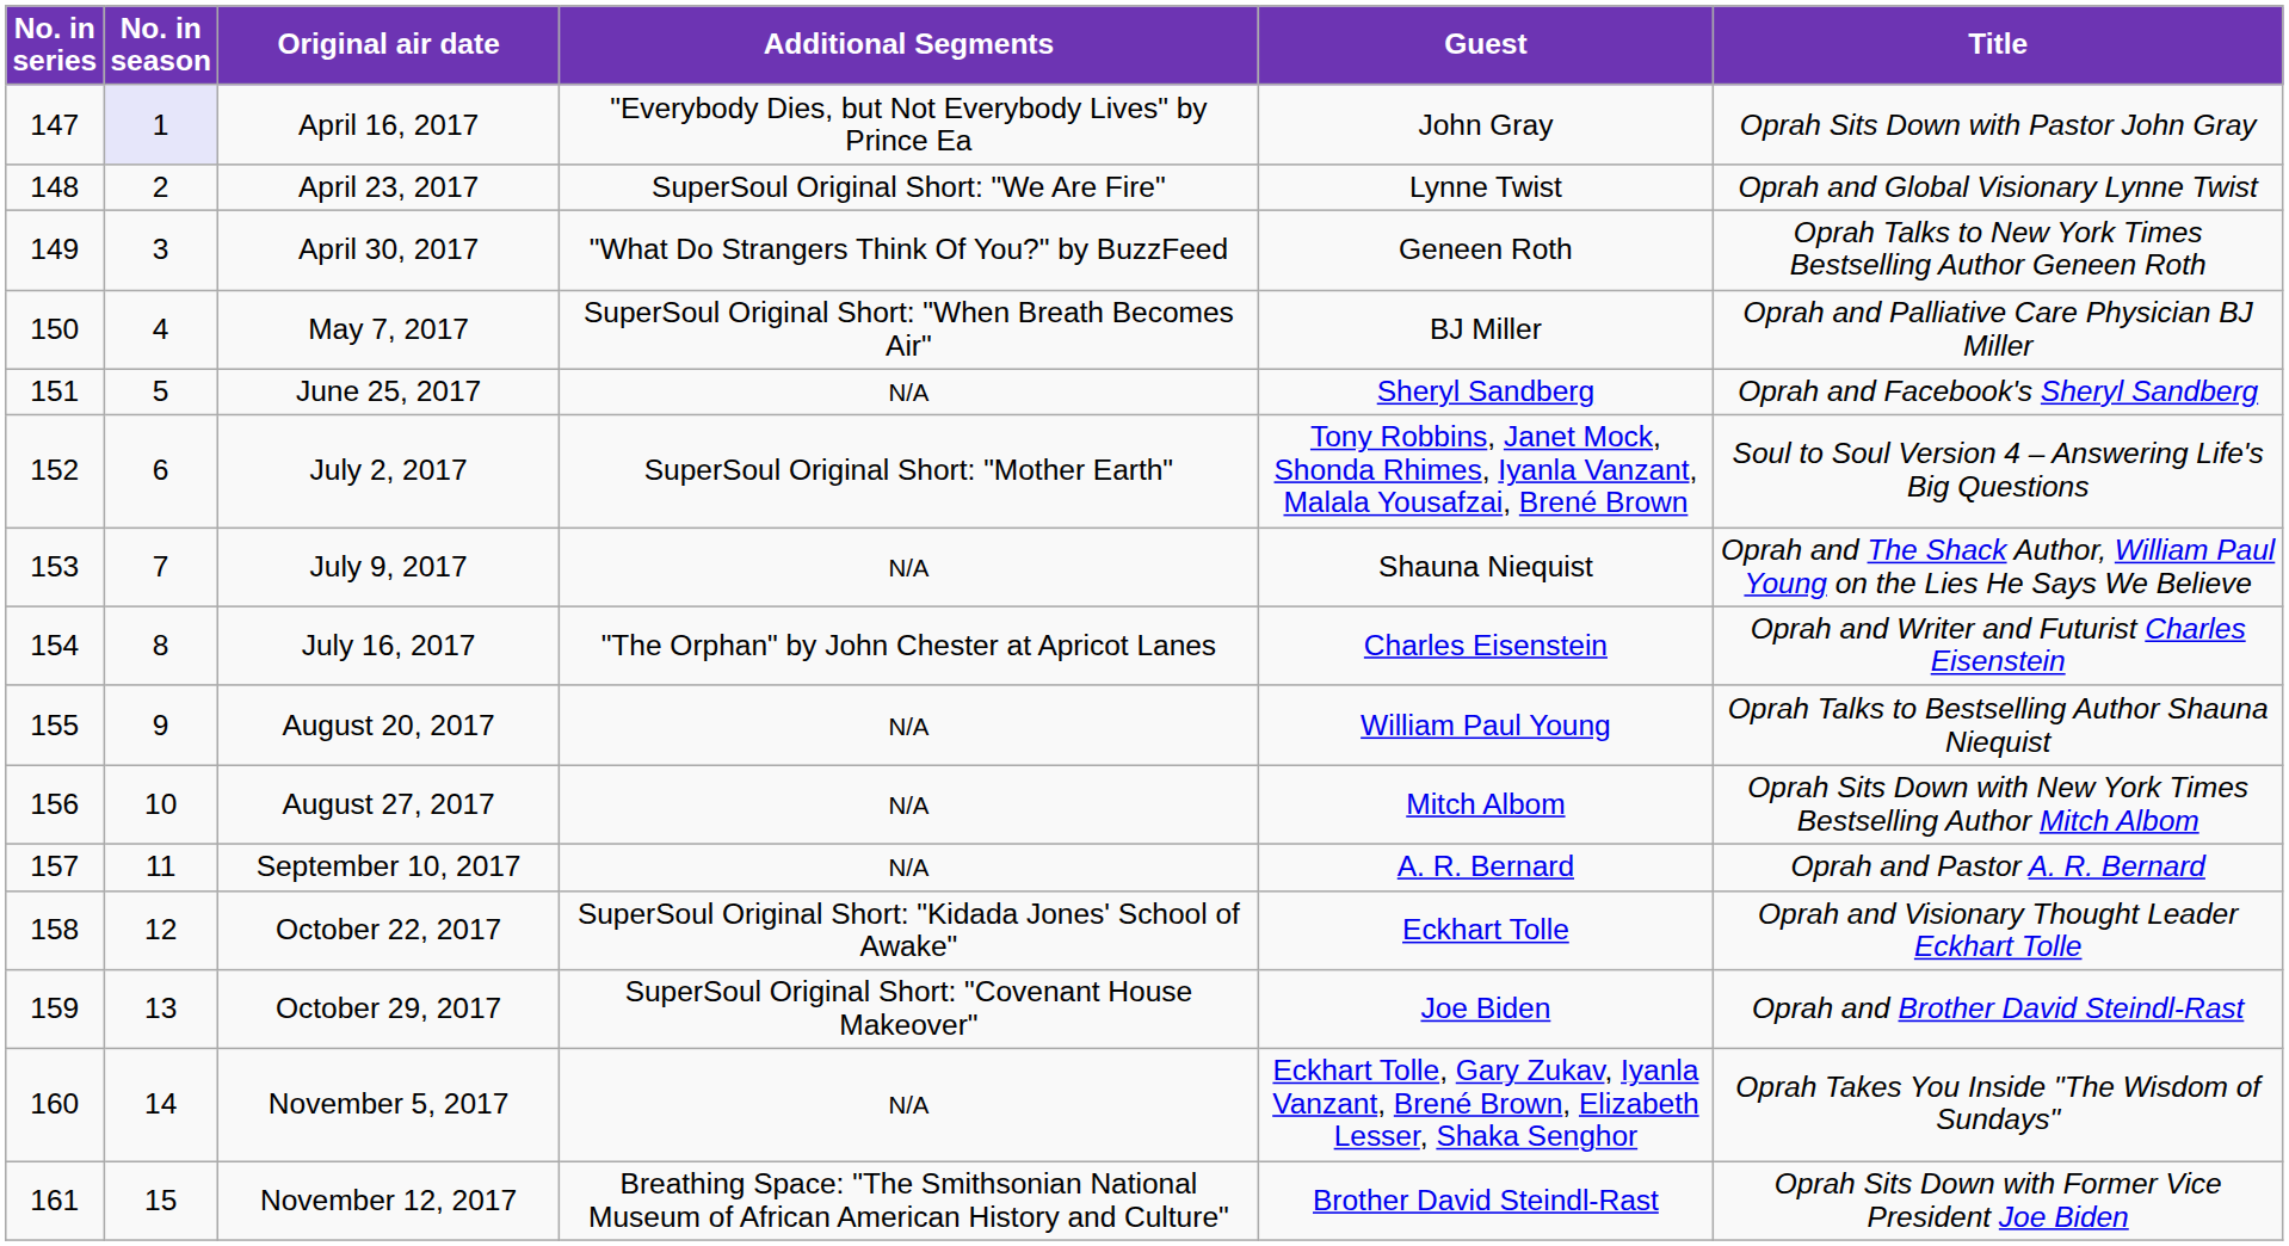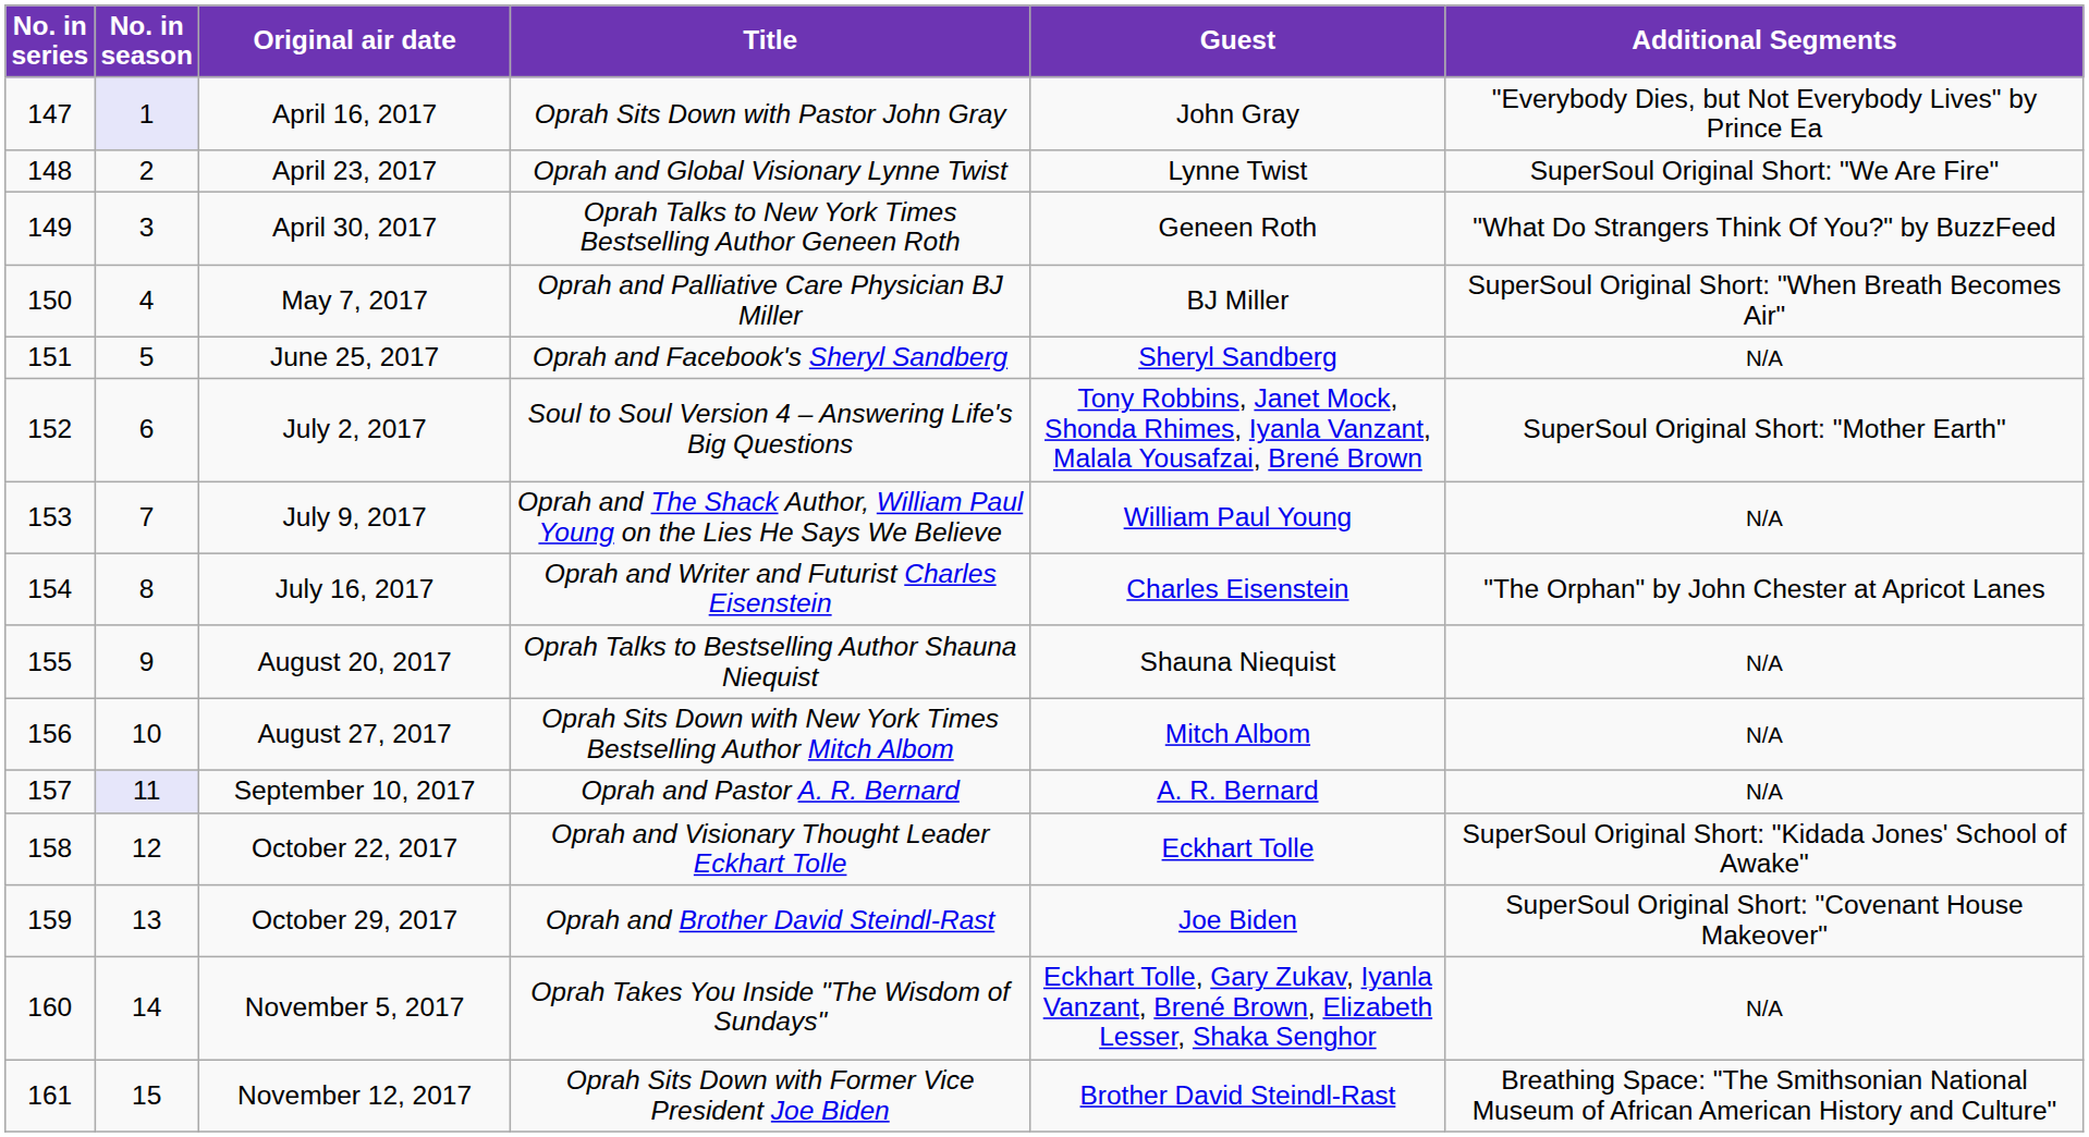 <table class="wikitable plainrowheaders" style="text-align:center;">
 <tr>
 <th scope="col" style="background-color: #6D34B3; color: #FFFFFF;" width=4%>No. in<br>series</th>
 <th scope="col" style="background-color: #6D34B3; color: #FFFFFF;" width=4%>No. in<br>season</th>
 <th scope="col" style="background-color: #6D34B3; color: #FFFFFF;" width=15%>Original air date</th>
+<th scope="col" style="background-color: #6D34B3; color: #FFFFFF;" width=25%>Title</th>
+<th scope="col" style="background-color: #6D34B3; color: #FFFFFF;" width=20%>Guest</th>
 <th scope="col" style="background-color: #6D34B3; color: #FFFFFF;">Additional Segments</th>
-<th scope="col" style="background-color: #6D34B3; color: #FFFFFF;" width=20%>Guest</th>
-<th scope="col" style="background-color: #6D34B3; color: #FFFFFF;" width=25%>Title</th>
 </tr>
 <tr>
 <td>147</td>
 <td style="background: lavender;">1</td>
 <td>April 16, 2017</td>
+<td><em>Oprah Sits Down with Pastor John Gray</em></td>
+<td>John Gray</td>
 <td>"Everybody Dies, but Not Everybody Lives" by Prince Ea</td>
-<td>John Gray</td>
-<td><em>Oprah Sits Down with Pastor John Gray</em></td>
 </tr>
 <tr>
 <td>148</td>
 <td>2</td>
 <td>April 23, 2017</td>
+<td><em>Oprah and Global Visionary Lynne Twist</em></td>
+<td>Lynne Twist</td>
 <td>SuperSoul Original Short: "We Are Fire"</td>
-<td>Lynne Twist</td>
-<td><em>Oprah and Global Visionary Lynne Twist</em></td>
 </tr>
 <tr>
 <td>149</td>
 <td>3</td>
 <td>April 30, 2017</td>
+<td><em>Oprah Talks to New York Times Bestselling Author Geneen Roth</em></td>
+<td>Geneen Roth</td>
 <td>"What Do Strangers Think Of You?" by BuzzFeed</td>
-<td>Geneen Roth</td>
-<td><em>Oprah Talks to New York Times Bestselling Author Geneen Roth</em></td>
 </tr>
 <tr>
 <td>150</td>
 <td>4</td>
 <td>May 7, 2017</td>
+<td><em>Oprah and Palliative Care Physician BJ Miller</em></td>
+<td>BJ Miller</td>
 <td>SuperSoul Original Short: "When Breath Becomes Air"</td>
-<td>BJ Miller</td>
-<td><em>Oprah and Palliative Care Physician BJ Miller</em></td>
 </tr>
 <tr>
 <td>151</td>
 <td>5</td>
 <td>June 25, 2017</td>
+<td><em>Oprah and Facebook's <a href='#'>Sheryl Sandberg</a></em></td>
+<td><a href='#'>Sheryl Sandberg</a></td>
 <td><span><small>N/A</small></span></td>
-<td><a href='#'>Sheryl Sandberg</a></td>
-<td><em>Oprah and Facebook's <a href='#'>Sheryl Sandberg</a></em></td>
 </tr>
 <tr>
 <td>152</td>
 <td>6</td>
 <td>July 2, 2017</td>
+<td><em>Soul to Soul Version 4 – Answering Life's Big Questions</em></td>
+<td><a href='#'>Tony Robbins</a>, <a href='#'>Janet Mock</a>, <a href='#'>Shonda Rhimes</a>, <a href='#'>Iyanla Vanzant</a>, <a href='#'>Malala Yousafzai</a>, <a href='#'>Brené Brown</a></td>
 <td>SuperSoul Original Short: "Mother Earth"</td>
-<td><a href='#'>Tony Robbins</a>, <a href='#'>Janet Mock</a>, <a href='#'>Shonda Rhimes</a>, <a href='#'>Iyanla Vanzant</a>, <a href='#'>Malala Yousafzai</a>, <a href='#'>Brené Brown</a></td>
-<td><em>Soul to Soul Version 4 – Answering Life's Big Questions</em></td>
 </tr>
 <tr>
 <td>153</td>
 <td>7</td>
 <td>July 9, 2017</td>
+<td><em>Oprah and <a href='#'>The Shack</a> Author, <a href='#'>William Paul Young</a> on the Lies He Says We Believe</em></td>
+<td><a href='#'>William Paul Young</a></td>
 <td><span><small>N/A</small></span></td>
-<td>Shauna Niequist</td>
-<td><em>Oprah and <a href='#'>The Shack</a> Author, <a href='#'>William Paul Young</a> on the Lies He Says We Believe</em></td>
 </tr>
 <tr>
 <td>154</td>
 <td>8</td>
 <td>July 16, 2017</td>
+<td><em>Oprah and Writer and Futurist <a href='#'>Charles Eisenstein</a></em></td>
+<td><a href='#'>Charles Eisenstein</a></td>
 <td>"The Orphan" by John Chester at Apricot Lanes</td>
-<td><a href='#'>Charles Eisenstein</a></td>
-<td><em>Oprah and Writer and Futurist <a href='#'>Charles Eisenstein</a></em></td>
 </tr>
 <tr>
 <td>155</td>
 <td>9</td>
 <td>August 20, 2017</td>
+<td><em>Oprah Talks to Bestselling Author Shauna Niequist</em></td>
+<td>Shauna Niequist</td>
 <td><span><small>N/A</small></span></td>
-<td><a href='#'>William Paul Young</a></td>
-<td><em>Oprah Talks to Bestselling Author Shauna Niequist</em></td>
 </tr>
 <tr>
 <td>156</td>
 <td>10</td>
 <td>August 27, 2017</td>
+<td><em>Oprah Sits Down with New York Times Bestselling Author <a href='#'>Mitch Albom</a></em></td>
+<td><a href='#'>Mitch Albom</a></td>
 <td><span><small>N/A</small></span></td>
-<td><a href='#'>Mitch Albom</a></td>
-<td><em>Oprah Sits Down with New York Times Bestselling Author <a href='#'>Mitch Albom</a></em></td>
 </tr>
 <tr>
 <td>157</td>
-<td>11</td>
+<td style="background: lavender;">11</td>
 <td>September 10, 2017</td>
+<td><em>Oprah and Pastor <a href='#'>A. R. Bernard</a></em></td>
+<td><a href='#'>A. R. Bernard</a></td>
 <td><span><small>N/A</small></span></td>
-<td><a href='#'>A. R. Bernard</a></td>
-<td><em>Oprah and Pastor <a href='#'>A. R. Bernard</a></em></td>
 </tr>
 <tr>
 <td>158</td>
 <td>12</td>
 <td>October 22, 2017</td>
+<td><em>Oprah and Visionary Thought Leader <a href='#'>Eckhart Tolle</a></em></td>
+<td><a href='#'>Eckhart Tolle</a></td>
 <td>SuperSoul Original Short: "Kidada Jones' School of Awake"</td>
-<td><a href='#'>Eckhart Tolle</a></td>
-<td><em>Oprah and Visionary Thought Leader <a href='#'>Eckhart Tolle</a></em></td>
 </tr>
 <tr>
 <td>159</td>
 <td>13</td>
 <td>October 29, 2017</td>
+<td><em>Oprah and <a href='#'>Brother David Steindl-Rast</a></em></td>
+<td><a href='#'>Joe Biden</a></td>
 <td>SuperSoul Original Short: "Covenant House Makeover"</td>
-<td><a href='#'>Joe Biden</a></td>
-<td><em>Oprah and <a href='#'>Brother David Steindl-Rast</a></em></td>
 </tr>
 <tr>
 <td>160</td>
 <td>14</td>
 <td>November 5, 2017</td>
+<td><em>Oprah Takes You Inside "The Wisdom of Sundays"</em></td>
+<td><a href='#'>Eckhart Tolle</a>, <a href='#'>Gary Zukav</a>, <a href='#'>Iyanla Vanzant</a>, <a href='#'>Brené Brown</a>, <a href='#'>Elizabeth Lesser</a>, <a href='#'>Shaka Senghor</a></td>
 <td><span><small>N/A</small></span></td>
-<td><a href='#'>Eckhart Tolle</a>, <a href='#'>Gary Zukav</a>, <a href='#'>Iyanla Vanzant</a>, <a href='#'>Brené Brown</a>, <a href='#'>Elizabeth Lesser</a>, <a href='#'>Shaka Senghor</a></td>
-<td><em>Oprah Takes You Inside "The Wisdom of Sundays"</em></td>
 </tr>
 <tr>
 <td>161</td>
 <td>15</td>
 <td>November 12, 2017</td>
+<td><em>Oprah Sits Down with Former Vice President <a href='#'>Joe Biden</a></em></td>
+<td><a href='#'>Brother David Steindl-Rast</a></td>
 <td>Breathing Space: "The Smithsonian National Museum of African American History and Culture"</td>
-<td><a href='#'>Brother David Steindl-Rast</a></td>
-<td><em>Oprah Sits Down with Former Vice President <a href='#'>Joe Biden</a></em></td>
 </tr>
 </table>
